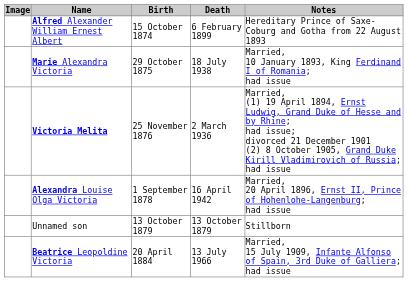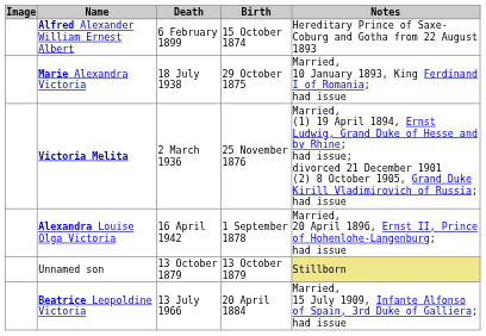 <table border="1" style="border-collapse: collapse;">
 <tr bgcolor="#cccccc">
 <th>Image</th>
 <th>Name</th>
+<th>Death</th>
 <th>Birth</th>
-<th>Death</th>
 <th>Notes</th>
 </tr>
 <tr>
 <td align=center></td>
 <td><a href='#'><strong>Alfred</strong> Alexander William Ernest Albert</a></td>
+<td>6 February 1899</td>
 <td>15 October 1874</td>
-<td>6 February 1899</td>
 <td>Hereditary Prince of Saxe-Coburg and Gotha from 22 August 1893</td>
 </tr>
 <tr>
 <td align=center></td>
 <td><a href='#'><strong>Marie</strong> Alexandra Victoria</a></td>
+<td>18 July 1938</td>
 <td>29 October 1875</td>
-<td>18 July 1938</td>
 <td>Married,<br>10 January 1893, King <a href='#'>Ferdinand I of Romania</a>;<br>had issue</td>
 </tr>
 <tr>
 <td align=center></td>
 <td><a href='#'><strong>Victoria</strong> <strong>Melita</strong></a></td>
+<td>2 March 1936</td>
 <td>25 November 1876</td>
-<td>2 March 1936</td>
 <td>Married,<br>(1) 19 April 1894, <a href='#'>Ernst Ludwig, Grand Duke of Hesse and by Rhine</a>;<br>had issue;<br>divorced 21 December 1901<br>(2) 8 October 1905, <a href='#'>Grand Duke Kirill Vladimirovich of Russia</a>;<br>had issue</td>
 </tr>
 <tr>
 <td align=center></td>
 <td><a href='#'><strong>Alexandra</strong> Louise Olga Victoria</a></td>
+<td>16 April 1942</td>
 <td>1 September 1878</td>
-<td>16 April 1942</td>
 <td>Married,<br>20 April 1896, <a href='#'>Ernst II, Prince of Hohenlohe-Langenburg</a>;<br>had issue</td>
 </tr>
 <tr>
 <td></td>
 <td>Unnamed son</td>
 <td>13 October 1879</td>
 <td>13 October 1879</td>
-<td>Stillborn</td>
+<td style="background: khaki;">Stillborn</td>
 </tr>
 <tr>
 <td align=center></td>
 <td><a href='#'><strong>Beatrice</strong> Leopoldine Victoria</a></td>
+<td>13 July 1966</td>
 <td>20 April 1884</td>
-<td>13 July 1966</td>
 <td>Married,<br>15 July 1909, <a href='#'>Infante Alfonso of Spain, 3rd Duke of Galliera</a>;<br>had issue</td>
 </tr>
 </table>
